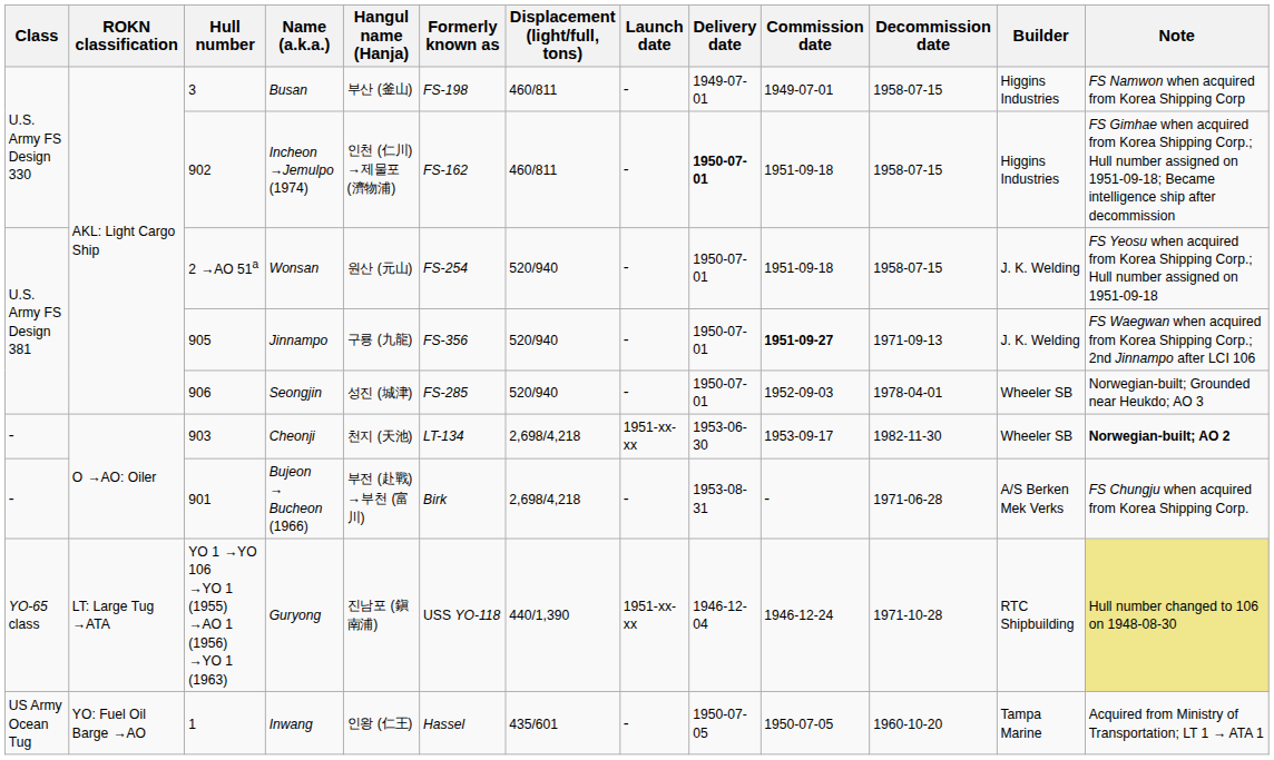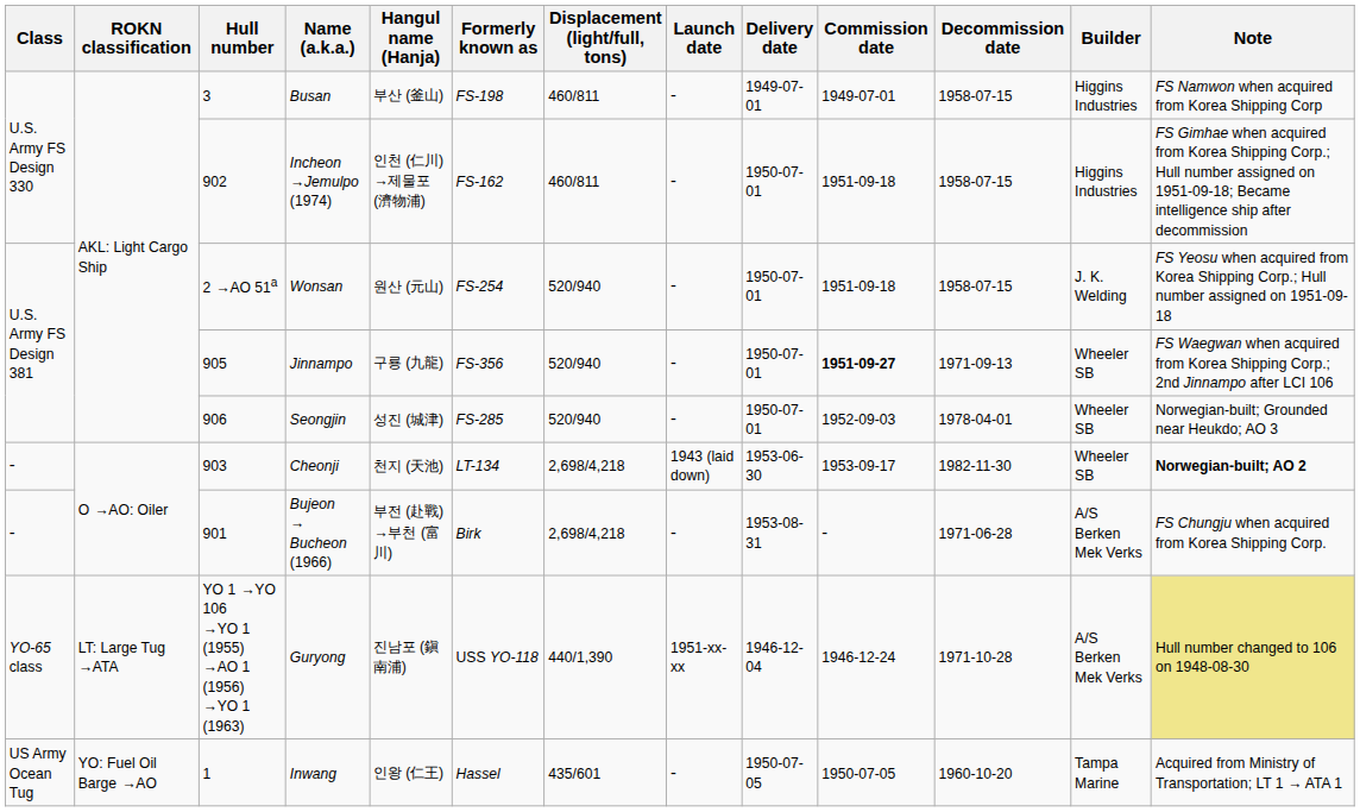 <table class="wikitable">
 <tr>
 <th>Class</th>
 <th>ROKN classification</th>
 <th>Hull number</th>
 <th>Name (a.k.a.)</th>
 <th>Hangul name<br>(Hanja)</th>
 <th>Formerly known as</th>
 <th>Displacement<br>(light/full, tons)</th>
 <th>Launch date</th>
 <th>Delivery<br>date</th>
 <th>Commission date</th>
 <th>Decommission date</th>
 <th>Builder</th>
 <th>Note</th>
 </tr>
 <tr>
 <td rowspan="2"><small>U.S. Army FS Design 330</small></td>
 <td rowspan="5"><small>AKL: Light Cargo Ship</small></td>
 <td><small>3</small></td>
 <td><em><small>Busan</small></em></td>
 <td><small>부산 (釜山)</small></td>
 <td><em><small>FS-198</small></em></td>
 <td><small>460/811</small></td>
 <td>-</td>
 <td><small>1949-07-01</small></td>
 <td><small>1949-07-01</small></td>
 <td><small>1958-07-15</small></td>
 <td><small>Higgins Industries</small></td>
 <td><small><em>FS Namwon</em> when acquired from Korea Shipping Corp</small></td>
 </tr>
 <tr>
 <td><small>902</small></td>
 <td><em><small>Incheon</small></em><br><small>→<em>Jemulpo</em> (1974)</small></td>
 <td><small>인천 (仁川) →제물포 (濟物浦)</small></td>
 <td><em><small>FS-162</small></em></td>
 <td><small>460/811</small></td>
 <td>-</td>
-<td><strong><small>1950-07-01</small></strong></td>
+<td><small>1950-07-01</small></td>
 <td><small>1951-09-18</small></td>
 <td><small>1958-07-15</small></td>
 <td><small>Higgins Industries</small></td>
 <td><small><em>FS Gimhae</em> when acquired from Korea Shipping Corp.; Hull number assigned on 1951-09-18;  Became intelligence ship after decommission</small></td>
 </tr>
 <tr>
 <td rowspan="3"><small>U.S. Army FS Design 381</small></td>
 <td><small>2</small> <small>→AO 51<sup>a</sup></small></td>
 <td><em><small>Wonsan</small></em></td>
 <td><small>원산 (元山)</small></td>
 <td><em><small>FS-254</small></em></td>
 <td><small>520/940</small></td>
 <td>-</td>
 <td><small>1950-07-01</small></td>
 <td><small>1951-09-18</small></td>
 <td><small>1958-07-15</small></td>
 <td><small>J. K. Welding</small></td>
 <td><small><em>FS Yeosu</em> when acquired from Korea Shipping Corp.; Hull number assigned on 1951-09-18</small></td>
 </tr>
 <tr>
 <td><small>905</small></td>
 <td><em><small>Jinnampo</small></em></td>
 <td><small>구룡 (九龍)</small></td>
 <td><em><small>FS-356</small></em></td>
 <td><small>520/940</small></td>
 <td>-</td>
 <td><small>1950-07-01</small></td>
 <td><strong><small>1951-09-27</small></strong></td>
 <td><small>1971-09-13</small></td>
-<td><small>J. K. Welding</small></td>
+<td><small>Wheeler SB</small></td>
 <td><small><em>FS Waegwan</em> when acquired from Korea Shipping Corp.; 2nd <em>Jinnampo</em> after LCI 106</small></td>
 </tr>
 <tr>
 <td><small>906</small></td>
 <td><em><small>Seongjin</small></em></td>
 <td><small>성진 (城津)</small></td>
 <td><em><small>FS-285</small></em></td>
 <td><small>520/940</small></td>
 <td>-</td>
 <td><small>1950-07-01</small></td>
 <td><small>1952-09-03</small></td>
 <td><small>1978-04-01</small></td>
 <td><small>Wheeler SB</small></td>
 <td><small>Norwegian-built; Grounded near Heukdo; AO 3</small></td>
 </tr>
 <tr>
 <td>-</td>
 <td rowspan="2"><small>O</small> <small>→AO: Oiler</small></td>
 <td><small>903</small></td>
 <td><em><small>Cheonji</small></em></td>
 <td><small>천지 (天池)</small></td>
 <td><em><small>LT-134</small></em></td>
 <td><small>2,698/4,218</small></td>
-<td><small>1951-xx-xx</small></td>
+<td><small>1943 (laid down)</small></td>
 <td><small>1953-06-30</small></td>
 <td><small>1953-09-17</small></td>
 <td><small>1982-11-30</small></td>
 <td><small>Wheeler SB</small></td>
 <td><strong><small>Norwegian-built; AO 2</small></strong></td>
 </tr>
 <tr>
 <td>-</td>
 <td><small>901</small></td>
 <td><em><small>Bujeon</small></em><br><small>→</small> <em><small>Bucheon</small></em> <small>(1966)</small></td>
 <td><small>부전 (赴戰)</small><br><small>→부천</small> <small>(富川)</small></td>
 <td><em><small>Birk</small></em></td>
 <td><small>2,698/4,218</small></td>
 <td>-</td>
 <td><small>1953-08-31</small></td>
 <td>-</td>
 <td><small>1971-06-28</small></td>
 <td><small>A/S Berken Mek Verks</small></td>
 <td><small><em>FS Chungju</em> when acquired from Korea Shipping Corp.</small></td>
 </tr>
 <tr>
 <td><small><em>YO-65</em> class</small></td>
 <td><small>LT: Large Tug</small><br><small>→ATA</small></td>
 <td><small>YO 1</small> <small>→YO 106</small><br><small>→YO 1 (1955)</small><br><small>→AO 1 (1956) →YO 1 (1963)</small></td>
 <td><em><small>Guryong</small></em></td>
 <td><small>진남포 (鎭南浦)</small></td>
 <td><small>USS <em>YO-118</em></small></td>
 <td><small>440/1,390</small></td>
 <td><small>1951-xx-xx</small></td>
 <td><small>1946-12-04</small></td>
 <td><small>1946-12-24</small></td>
 <td><small>1971-10-28</small></td>
-<td><small>RTC Shipbuilding</small></td>
+<td><small>A/S Berken Mek Verks</small></td>
 <td style="background: khaki;"><small>Hull number changed to 106 on 1948-08-30</small></td>
 </tr>
 <tr>
 <td><small>US Army Ocean Tug</small></td>
 <td><small>YO: Fuel Oil Barge</small> <small>→AO</small></td>
 <td><small>1</small></td>
 <td><em><small>Inwang</small></em></td>
 <td><small>인왕 (仁王)</small></td>
 <td><em><small>Hassel</small></em></td>
 <td><small>435/601</small></td>
 <td>-</td>
 <td><small>1950-07-05</small></td>
 <td><small>1950-07-05</small></td>
 <td><small>1960-10-20</small></td>
 <td><small>Tampa Marine</small></td>
 <td><small>Acquired from Ministry of Transportation; LT 1 → ATA 1</small></td>
 </tr>
 </table>
